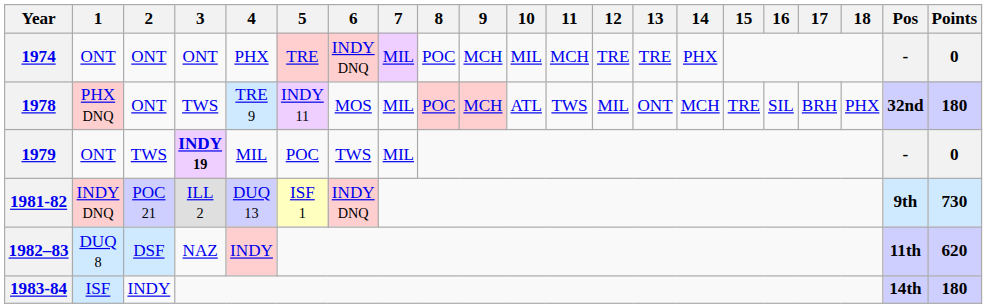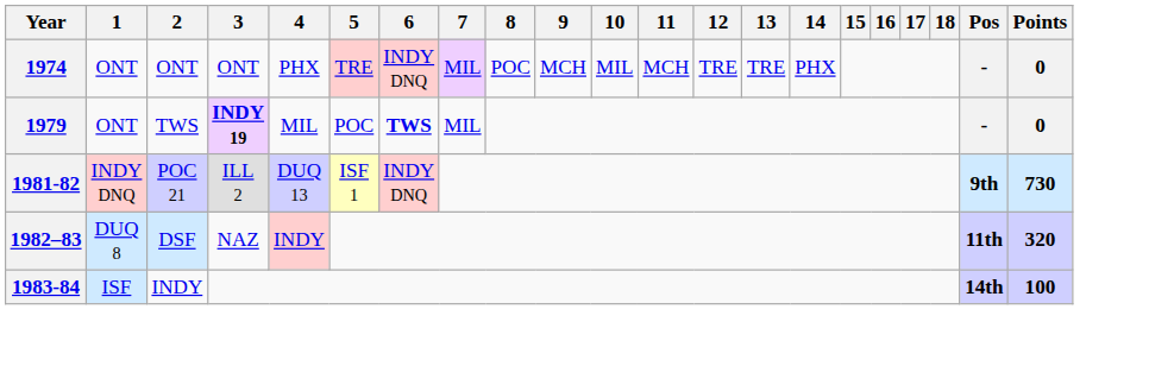 <table class="wikitable" style="text-align:center; font-size:90%">
 <tr>
 <th>Year</th>
 <th>1</th>
 <th>2</th>
 <th>3</th>
 <th>4</th>
 <th>5</th>
 <th>6</th>
 <th>7</th>
 <th>8</th>
 <th>9</th>
 <th>10</th>
 <th>11</th>
 <th>12</th>
 <th>13</th>
 <th>14</th>
 <th>15</th>
 <th>16</th>
 <th>17</th>
 <th>18</th>
 <th>Pos</th>
 <th>Points</th>
 </tr>
 <tr>
 <th><a href='#'>1974</a></th>
 <td><a href='#'>ONT</a></td>
 <td><a href='#'>ONT</a><br><small> </small></td>
 <td><a href='#'>ONT</a><br><small></small></td>
 <td><a href='#'>PHX</a></td>
 <td style="background:#FFCFCF;"><a href='#'>TRE</a><br></td>
 <td style="background:#FFCFCF;"><a href='#'>INDY</a><br><small>DNQ</small></td>
 <td style="background:#EFCFFF;"><a href='#'>MIL</a><br></td>
 <td><a href='#'>POC</a><br><small> </small></td>
 <td><a href='#'>MCH</a></td>
 <td><a href='#'>MIL</a></td>
 <td><a href='#'>MCH</a></td>
 <td><a href='#'>TRE</a></td>
 <td><a href='#'>TRE</a></td>
 <td><a href='#'>PHX</a></td>
 <td colspan=4></td>
 <th>-</th>
 <th>0</th>
 </tr>
 <tr>
-<th><a href='#'>1978</a></th>
-<td style="background:#FFCFCF;"><a href='#'>PHX</a><br><small>DNQ</small></td>
-<td><a href='#'>ONT</a><br><small> </small></td>
-<td><a href='#'>TWS</a><br><small> </small></td>
-<td style="background:#CFEAFF;"><a href='#'>TRE</a><br><small>9</small></td>
-<td style="background:#EFCFFF;"><a href='#'>INDY</a><br><small>11</small></td>
-<td><a href='#'>MOS</a></td>
-<td><a href='#'>MIL</a></td>
-<td style="background:#FFCFCF;"><a href='#'>POC</a><br></td>
-<td style="background:#FFCFCF;"><a href='#'>MCH</a><br></td>
-<td><a href='#'>ATL</a></td>
-<td><a href='#'>TWS</a></td>
-<td><a href='#'>MIL</a></td>
-<td><a href='#'>ONT</a><br><small> </small></td>
-<td><a href='#'>MCH</a></td>
-<td><a href='#'>TRE</a></td>
-<td><a href='#'>SIL</a></td>
-<td><a href='#'>BRH</a></td>
-<td><a href='#'>PHX</a><br><small> </small></td>
-<th style="background:#CFCFFF;">32nd</th>
-<th style="background:#CFCFFF;">180</th>
-</tr>
-<tr>
 <th><a href='#'>1979</a></th>
 <td><a href='#'>ONT</a><br><small> </small></td>
 <td><a href='#'>TWS</a><br><small> </small></td>
 <td style="background:#EFCFFF;"><strong><a href='#'>INDY</a><br><small>19</small></strong></td>
 <td><a href='#'>MIL</a><br><small> </small></td>
 <td><a href='#'>POC</a><br><small> </small></td>
-<td><a href='#'>TWS</a><br><small> </small></td>
+<td><strong><a href='#'>TWS</a><br><small> </small></strong></td>
 <td><a href='#'>MIL</a><br><small> </small></td>
 <td colspan=11></td>
 <th>-</th>
 <th>0</th>
 </tr>
 <tr>
 <th><a href='#'>1981-82</a></th>
 <td style="background:#FFCFCF;"><a href='#'>INDY</a><br><small>DNQ</small></td>
 <td style="background:#CFCFFF;"><a href='#'>POC</a><br><small>21</small></td>
 <td style="background:#DFDFDF;"><a href='#'>ILL</a><br><small>2</small></td>
 <td style="background:#CFCFFF;"><a href='#'>DUQ</a><br><small>13</small></td>
 <td style="background:#FFFFBF;"><a href='#'>ISF</a><br><small>1</small></td>
 <td style="background:#FFCFCF;"><a href='#'>INDY</a><br><small>DNQ</small></td>
 <td colspan=12></td>
 <th style="background:#CFEAFF;">9th</th>
 <th style="background:#CFEAFF;">730</th>
 </tr>
 <tr>
 <th><a href='#'>1982–83</a></th>
 <td style="background:#CFEAFF;"><a href='#'>DUQ</a><br><small>8</small></td>
 <td style="background:#CFEAFF;"><a href='#'>DSF</a><br></td>
 <td><a href='#'>NAZ</a><br></td>
 <td style="background:#FFCFCF;"><a href='#'>INDY</a><br></td>
 <td colspan=14></td>
 <th style="background:#CFCFFF;">11th</th>
-<th style="background:#CFCFFF;">620</th>
+<th style="background:#CFCFFF;">320</th>
 </tr>
 <tr>
 <th><a href='#'>1983-84</a></th>
 <td style="background:#CFEAFF;"><a href='#'>ISF</a><br></td>
 <td><a href='#'>INDY</a><br><small> </small></td>
 <td colspan=16></td>
 <th style="background:#CFCFFF;">14th</th>
-<th style="background:#CFCFFF;">180</th>
+<th style="background:#CFCFFF;">100</th>
 </tr>
 </table>
